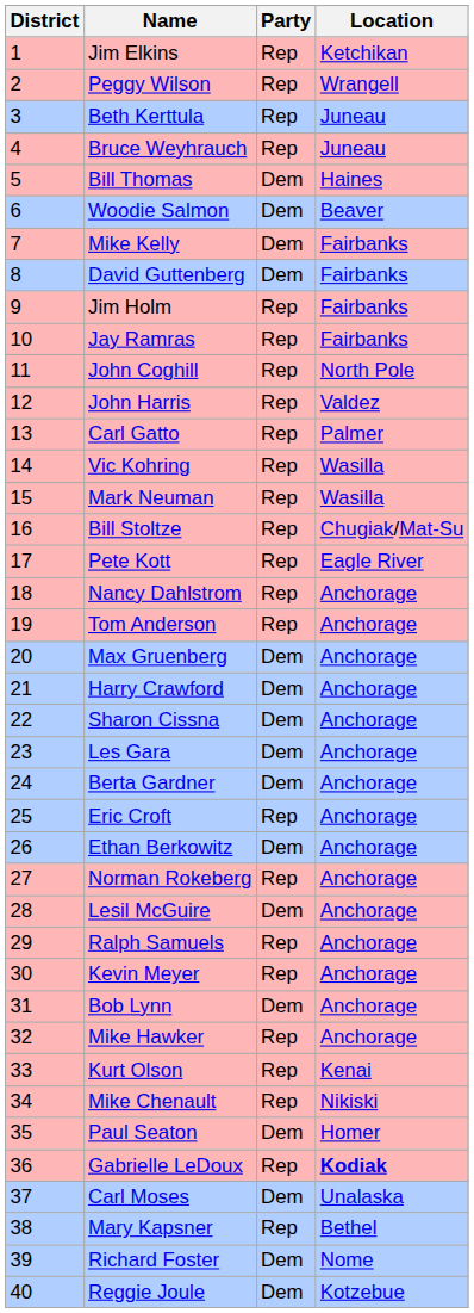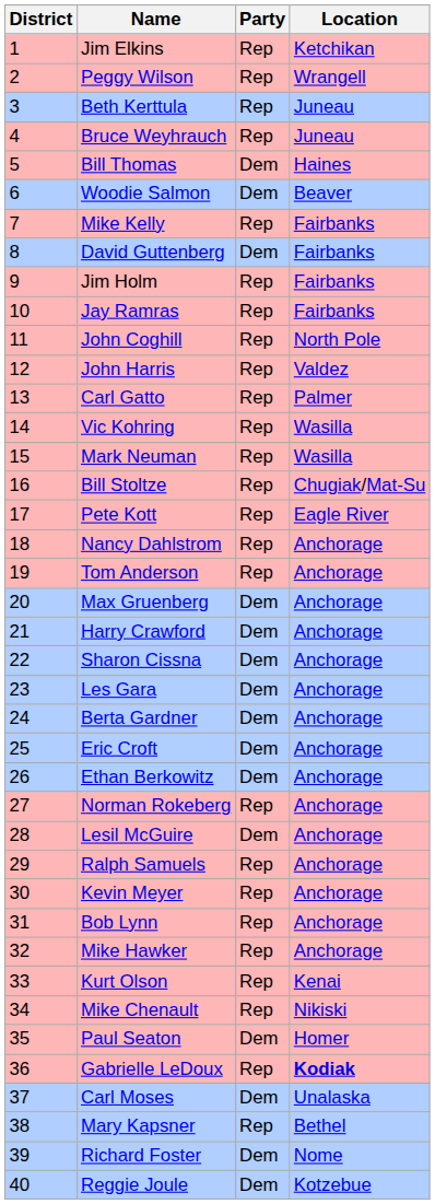 <table class="wikitable">
 <tr>
 <th>District</th>
 <th>Name</th>
 <th>Party</th>
 <th>Location</th>
 </tr>
 <tr style="background-color:#FFB6B6;">
 <td>1</td>
 <td>Jim Elkins</td>
 <td>Rep</td>
 <td><a href='#'>Ketchikan</a></td>
 </tr>
 <tr style="background-color:#FFB6B6;">
 <td>2</td>
 <td><a href='#'>Peggy Wilson</a></td>
 <td>Rep</td>
 <td><a href='#'>Wrangell</a></td>
 </tr>
 <tr style="background-color:#B0CEFF;">
 <td>3</td>
 <td><a href='#'>Beth Kerttula</a></td>
 <td>Rep</td>
 <td><a href='#'>Juneau</a></td>
 </tr>
 <tr style="background-color:#FFB6B6;">
 <td>4</td>
 <td><a href='#'>Bruce Weyhrauch</a></td>
 <td>Rep</td>
 <td><a href='#'>Juneau</a></td>
 </tr>
 <tr style="background-color:#FFB6B6;">
 <td>5</td>
 <td><a href='#'>Bill Thomas</a></td>
 <td>Dem</td>
 <td><a href='#'>Haines</a></td>
 </tr>
 <tr style="background-color:#B0CEFF;">
 <td>6</td>
 <td><a href='#'>Woodie Salmon</a></td>
 <td>Dem</td>
 <td><a href='#'>Beaver</a></td>
 </tr>
 <tr style="background-color:#FFB6B6;">
 <td>7</td>
 <td><a href='#'>Mike Kelly</a></td>
-<td>Dem</td>
+<td>Rep</td>
 <td><a href='#'>Fairbanks</a></td>
 </tr>
 <tr style="background-color:#B0CEFF;">
 <td>8</td>
 <td><a href='#'>David Guttenberg</a></td>
 <td>Dem</td>
 <td><a href='#'>Fairbanks</a></td>
 </tr>
 <tr style="background-color:#FFB6B6;">
 <td>9</td>
 <td>Jim Holm</td>
 <td>Rep</td>
 <td><a href='#'>Fairbanks</a></td>
 </tr>
 <tr style="background-color:#FFB6B6;">
 <td>10</td>
 <td><a href='#'>Jay Ramras</a></td>
 <td>Rep</td>
 <td><a href='#'>Fairbanks</a></td>
 </tr>
 <tr style="background-color:#FFB6B6;">
 <td>11</td>
 <td><a href='#'>John Coghill</a></td>
 <td>Rep</td>
 <td><a href='#'>North Pole</a></td>
 </tr>
 <tr style="background-color:#FFB6B6;">
 <td>12</td>
 <td><a href='#'>John Harris</a></td>
 <td>Rep</td>
 <td><a href='#'>Valdez</a></td>
 </tr>
 <tr style="background-color:#FFB6B6;">
 <td>13</td>
 <td><a href='#'>Carl Gatto</a></td>
 <td>Rep</td>
 <td><a href='#'>Palmer</a></td>
 </tr>
 <tr style="background-color:#FFB6B6;">
 <td>14</td>
 <td><a href='#'>Vic Kohring</a></td>
 <td>Rep</td>
 <td><a href='#'>Wasilla</a></td>
 </tr>
 <tr style="background-color:#FFB6B6;">
 <td>15</td>
 <td><a href='#'>Mark Neuman</a></td>
 <td>Rep</td>
 <td><a href='#'>Wasilla</a></td>
 </tr>
 <tr style="background-color:#FFB6B6;">
 <td>16</td>
 <td><a href='#'>Bill Stoltze</a></td>
 <td>Rep</td>
 <td><a href='#'>Chugiak</a>/<a href='#'>Mat-Su</a></td>
 </tr>
 <tr style="background-color:#FFB6B6;">
 <td>17</td>
 <td><a href='#'>Pete Kott</a></td>
 <td>Rep</td>
 <td><a href='#'>Eagle River</a></td>
 </tr>
 <tr style="background-color:#FFB6B6;">
 <td>18</td>
 <td><a href='#'>Nancy Dahlstrom</a></td>
 <td>Rep</td>
 <td><a href='#'>Anchorage</a></td>
 </tr>
 <tr style="background-color:#FFB6B6;">
 <td>19</td>
 <td><a href='#'>Tom Anderson</a></td>
 <td>Rep</td>
 <td><a href='#'>Anchorage</a></td>
 </tr>
 <tr style="background-color:#B0CEFF;">
 <td>20</td>
 <td><a href='#'>Max Gruenberg</a></td>
 <td>Dem</td>
 <td><a href='#'>Anchorage</a></td>
 </tr>
 <tr style="background-color:#B0CEFF;">
 <td>21</td>
 <td><a href='#'>Harry Crawford</a></td>
 <td>Dem</td>
 <td><a href='#'>Anchorage</a></td>
 </tr>
 <tr style="background-color:#B0CEFF;">
 <td>22</td>
 <td><a href='#'>Sharon Cissna</a></td>
 <td>Dem</td>
 <td><a href='#'>Anchorage</a></td>
 </tr>
 <tr style="background-color:#B0CEFF;">
 <td>23</td>
 <td><a href='#'>Les Gara</a></td>
 <td>Dem</td>
 <td><a href='#'>Anchorage</a></td>
 </tr>
 <tr style="background-color:#B0CEFF;">
 <td>24</td>
 <td><a href='#'>Berta Gardner</a></td>
 <td>Dem</td>
 <td><a href='#'>Anchorage</a></td>
 </tr>
 <tr style="background-color:#B0CEFF;">
 <td>25</td>
 <td><a href='#'>Eric Croft</a></td>
-<td>Rep</td>
+<td>Dem</td>
 <td><a href='#'>Anchorage</a></td>
 </tr>
 <tr style="background-color:#B0CEFF;">
 <td>26</td>
 <td><a href='#'>Ethan Berkowitz</a></td>
 <td>Dem</td>
 <td><a href='#'>Anchorage</a></td>
 </tr>
 <tr style="background-color:#FFB6B6;">
 <td>27</td>
 <td><a href='#'>Norman Rokeberg</a></td>
 <td>Rep</td>
 <td><a href='#'>Anchorage</a></td>
 </tr>
 <tr style="background-color:#FFB6B6;">
 <td>28</td>
 <td><a href='#'>Lesil McGuire</a></td>
 <td>Dem</td>
 <td><a href='#'>Anchorage</a></td>
 </tr>
 <tr style="background-color:#FFB6B6;">
 <td>29</td>
 <td><a href='#'>Ralph Samuels</a></td>
 <td>Rep</td>
 <td><a href='#'>Anchorage</a></td>
 </tr>
 <tr style="background-color:#FFB6B6;">
 <td>30</td>
 <td><a href='#'>Kevin Meyer</a></td>
 <td>Rep</td>
 <td><a href='#'>Anchorage</a></td>
 </tr>
 <tr style="background-color:#FFB6B6;">
 <td>31</td>
 <td><a href='#'>Bob Lynn</a></td>
-<td>Dem</td>
+<td>Rep</td>
 <td><a href='#'>Anchorage</a></td>
 </tr>
 <tr style="background-color:#FFB6B6;">
 <td>32</td>
 <td><a href='#'>Mike Hawker</a></td>
 <td>Rep</td>
 <td><a href='#'>Anchorage</a></td>
 </tr>
 <tr style="background-color:#FFB6B6;">
 <td>33</td>
 <td><a href='#'>Kurt Olson</a></td>
 <td>Rep</td>
 <td><a href='#'>Kenai</a></td>
 </tr>
 <tr style="background-color:#FFB6B6;">
 <td>34</td>
 <td><a href='#'>Mike Chenault</a></td>
 <td>Rep</td>
 <td><a href='#'>Nikiski</a></td>
 </tr>
 <tr style="background-color:#FFB6B6;">
 <td>35</td>
 <td><a href='#'>Paul Seaton</a></td>
 <td>Dem</td>
 <td><a href='#'>Homer</a></td>
 </tr>
 <tr style="background-color:#FFB6B6;">
 <td>36</td>
 <td><a href='#'>Gabrielle LeDoux</a></td>
 <td>Rep</td>
 <td><strong><a href='#'>Kodiak</a></strong></td>
 </tr>
 <tr style="background-color:#B0CEFF;">
 <td>37</td>
 <td><a href='#'>Carl Moses</a></td>
 <td>Dem</td>
 <td><a href='#'>Unalaska</a></td>
 </tr>
 <tr style="background-color:#B0CEFF;">
 <td>38</td>
 <td><a href='#'>Mary Kapsner</a></td>
 <td>Rep</td>
 <td><a href='#'>Bethel</a></td>
 </tr>
 <tr style="background-color:#B0CEFF;">
 <td>39</td>
 <td><a href='#'>Richard Foster</a></td>
 <td>Dem</td>
 <td><a href='#'>Nome</a></td>
 </tr>
 <tr style="background-color:#B0CEFF;">
 <td>40</td>
 <td><a href='#'>Reggie Joule</a></td>
 <td>Dem</td>
 <td><a href='#'>Kotzebue</a></td>
 </tr>
 </table>
